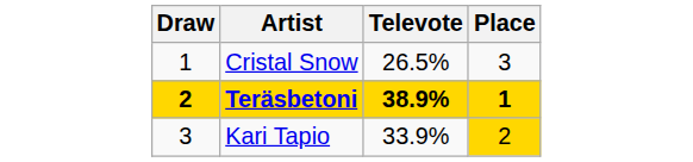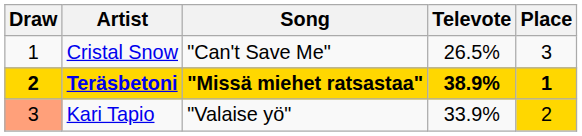 <table class="sortable wikitable" style="margin: 1em auto 1em auto; text-align:center">
 <tr>
 <th>Draw</th>
 <th>Artist</th>
+<th>Song</th>
 <th>Televote</th>
 <th>Place</th>
 </tr>
 <tr>
 <td>1</td>
 <td align="left"><a href='#'>Cristal Snow</a></td>
+<td align="left">"Can't Save Me"</td>
 <td>26.5%</td>
 <td>3</td>
 </tr>
 <tr style="font-weight:bold; background:gold;">
 <td>2</td>
 <td align="left"><a href='#'>Teräsbetoni</a></td>
+<td align="left">"Missä miehet ratsastaa"</td>
 <td>38.9%</td>
 <td>1</td>
 </tr>
 <tr>
-<td>3</td>
+<td style="background: lightsalmon;">3</td>
 <td align="left"><a href='#'>Kari Tapio</a></td>
+<td align="left">"Valaise yö"</td>
 <td>33.9%</td>
 <td style="background: gold;">2</td>
 </tr>
 </table>
